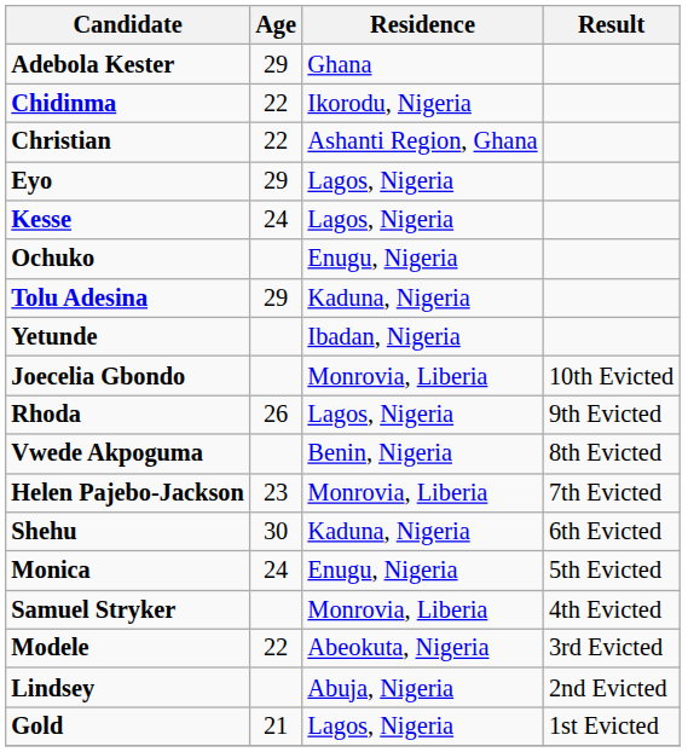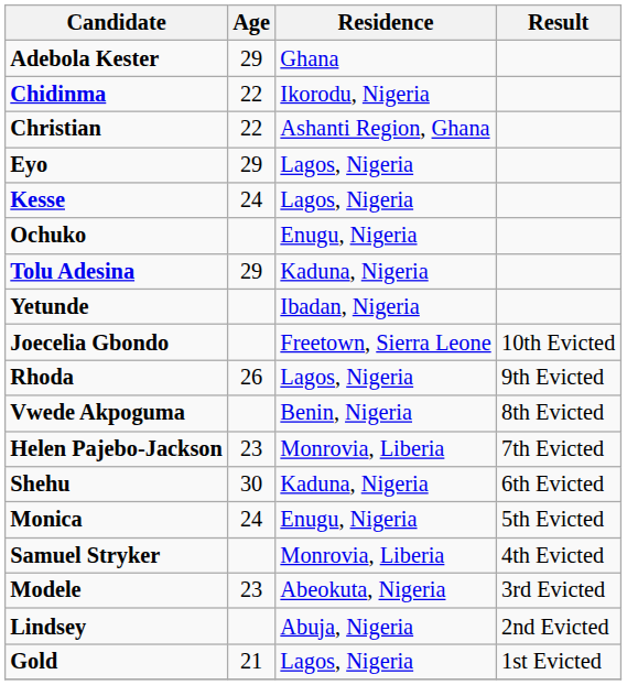 <table class="wikitable">
 <tr>
 <th>Candidate</th>
 <th>Age</th>
 <th>Residence</th>
 <th>Result</th>
 </tr>
 <tr>
 <td><strong>Adebola Kester</strong></td>
 <td align="center">29</td>
 <td><a href='#'>Ghana</a></td>
 <td></td>
 </tr>
 <tr>
 <td><strong><a href='#'>Chidinma</a></strong></td>
 <td align="center">22</td>
 <td><a href='#'>Ikorodu</a>, <a href='#'>Nigeria</a></td>
 <td></td>
 </tr>
 <tr>
 <td><strong>Christian</strong></td>
 <td align="center">22</td>
 <td><a href='#'>Ashanti Region</a>, <a href='#'>Ghana</a></td>
 <td></td>
 </tr>
 <tr>
 <td><strong>Eyo</strong></td>
 <td align="center">29</td>
 <td><a href='#'>Lagos</a>, <a href='#'>Nigeria</a></td>
 <td></td>
 </tr>
 <tr>
 <td><strong><a href='#'>Kesse</a></strong></td>
 <td align="center">24</td>
 <td><a href='#'>Lagos</a>, <a href='#'>Nigeria</a></td>
 <td></td>
 </tr>
 <tr>
 <td><strong>Ochuko</strong></td>
 <td align="center"></td>
 <td><a href='#'>Enugu</a>, <a href='#'>Nigeria</a></td>
 <td></td>
 </tr>
 <tr>
 <td><strong><a href='#'>Tolu Adesina</a></strong></td>
 <td align="center">29</td>
 <td><a href='#'>Kaduna</a>, <a href='#'>Nigeria</a></td>
 <td></td>
 </tr>
 <tr>
 <td><strong>Yetunde</strong></td>
 <td align="center"></td>
 <td><a href='#'>Ibadan</a>, <a href='#'>Nigeria</a></td>
 <td></td>
 </tr>
 <tr>
 <td><strong>Joecelia Gbondo</strong></td>
 <td align="center"></td>
-<td><a href='#'>Monrovia</a>, <a href='#'>Liberia</a></td>
+<td><a href='#'>Freetown</a>, <a href='#'>Sierra Leone</a></td>
 <td>10th Evicted</td>
 </tr>
 <tr>
 <td><strong>Rhoda</strong></td>
 <td align="center">26</td>
 <td><a href='#'>Lagos</a>, <a href='#'>Nigeria</a></td>
 <td>9th Evicted</td>
 </tr>
 <tr>
 <td><strong>Vwede Akpoguma</strong></td>
 <td align="center"></td>
 <td><a href='#'>Benin</a>, <a href='#'>Nigeria</a></td>
 <td>8th Evicted</td>
 </tr>
 <tr>
 <td><strong>Helen Pajebo-Jackson</strong></td>
 <td align="center">23</td>
 <td><a href='#'>Monrovia</a>, <a href='#'>Liberia</a></td>
 <td>7th Evicted</td>
 </tr>
 <tr>
 <td><strong>Shehu</strong></td>
 <td align="center">30</td>
 <td><a href='#'>Kaduna</a>, <a href='#'>Nigeria</a></td>
 <td>6th Evicted</td>
 </tr>
 <tr>
 <td><strong>Monica</strong></td>
 <td align="center">24</td>
 <td><a href='#'>Enugu</a>, <a href='#'>Nigeria</a></td>
 <td>5th Evicted</td>
 </tr>
 <tr>
 <td><strong>Samuel Stryker</strong></td>
 <td align="center"></td>
 <td><a href='#'>Monrovia</a>, <a href='#'>Liberia</a></td>
 <td>4th Evicted</td>
 </tr>
 <tr>
 <td><strong>Modele</strong></td>
-<td align="center">22</td>
+<td align="center">23</td>
 <td><a href='#'>Abeokuta</a>, <a href='#'>Nigeria</a></td>
 <td>3rd Evicted</td>
 </tr>
 <tr>
 <td><strong>Lindsey</strong></td>
 <td align="center"></td>
 <td><a href='#'>Abuja</a>, <a href='#'>Nigeria</a></td>
 <td>2nd Evicted</td>
 </tr>
 <tr>
 <td><strong>Gold</strong></td>
 <td align="center">21</td>
 <td><a href='#'>Lagos</a>, <a href='#'>Nigeria</a></td>
 <td>1st Evicted</td>
 </tr>
 <tr>
 </tr>
 </table>
